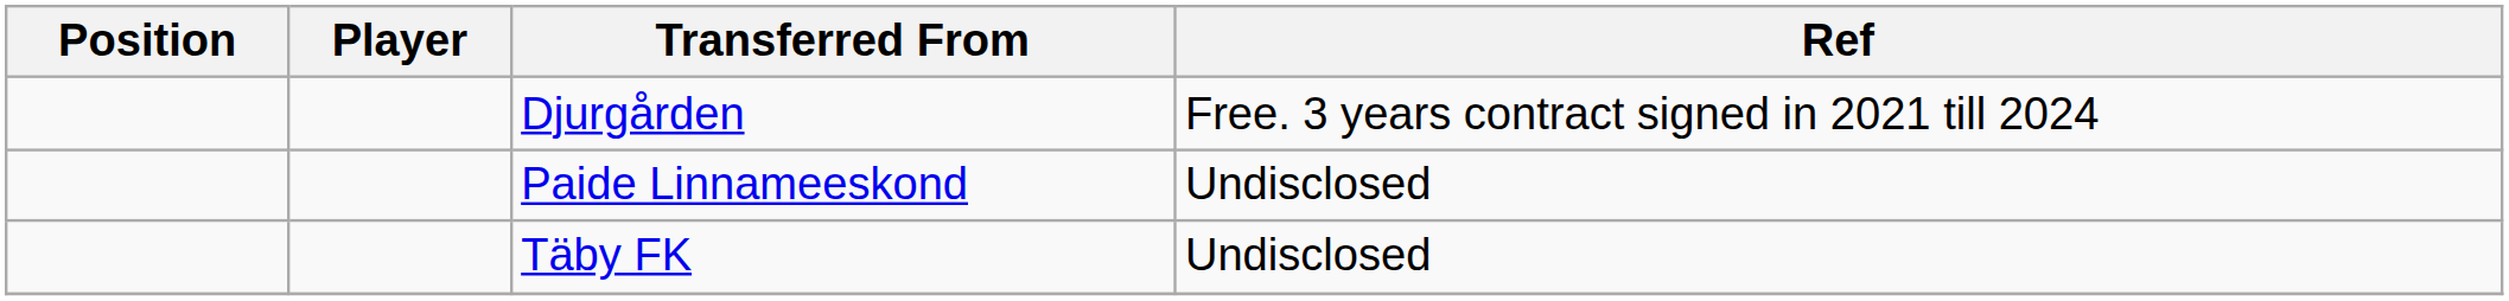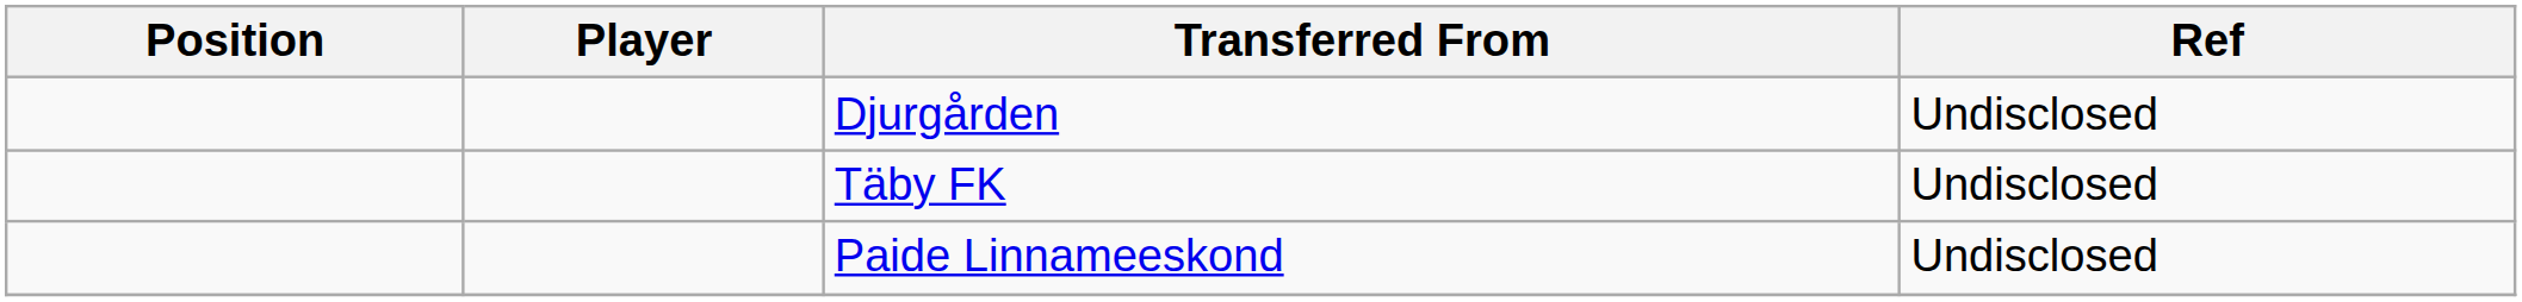 <table class="wikitable sortable" style="width:70%; text-align:center; font-size:100%; text-align:left;">
 <tr>
 <th><strong>Position</strong></th>
 <th><strong>Player</strong></th>
 <th><strong>Transferred From</strong></th>
 <th><strong>Ref</strong></th>
 </tr>
 <tr>
 <td></td>
 <td></td>
 <td> <a href='#'>Djurgården</a></td>
-<td>Free.  3 years contract signed in 2021 till 2024</td>
-</tr>
-<tr>
-<td></td>
-<td></td>
-<td> <a href='#'>Paide Linnameeskond</a></td>
 <td>Undisclosed</td>
 </tr>
 <tr>
 <td></td>
 <td></td>
 <td> <a href='#'>Täby FK</a></td>
 <td>Undisclosed</td>
 </tr>
 <tr>
+<td></td>
+<td></td>
+<td> <a href='#'>Paide Linnameeskond</a></td>
+<td>Undisclosed</td>
+</tr>
+<tr>
 </tr>
 </table>
